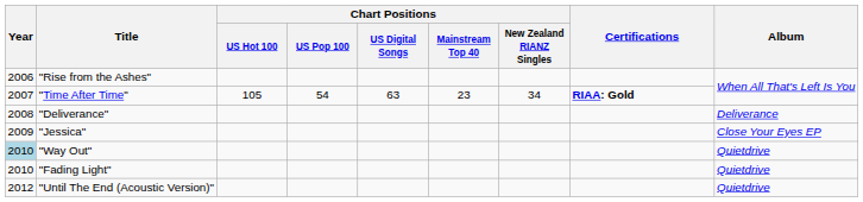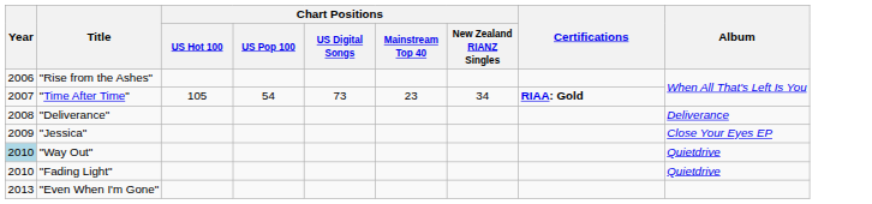 <table class="wikitable">
 <tr>
 <th rowspan="2">Year</th>
 <th rowspan="2">Title</th>
 <th colspan="5">Chart Positions</th>
 <th scope="col" rowspan="2" style="width:12em;"><a href='#'>Certifications</a></th>
 <th rowspan="2">Album</th>
 </tr>
 <tr>
 <th style="width:90px;"><small><a href='#'>US Hot 100</a></small></th>
 <th style="width:90px;"><small><a href='#'>US Pop 100</a></small></th>
 <th style="width:90px;"><small><a href='#'>US Digital Songs</a></small></th>
 <th style="width:90px;"><small><a href='#'>Mainstream Top 40</a></small></th>
 <th style="width:90px;"><small>New Zealand <a href='#'>RIANZ</a> Singles</small></th>
 </tr>
 <tr>
 <td>2006</td>
 <td>"Rise from the Ashes"</td>
 <td style="text-align:center;"></td>
 <td style="text-align:center;"></td>
 <td style="text-align:center;"></td>
 <td style="text-align:center;"></td>
 <td style="text-align:center;"></td>
 <td></td>
 <td rowspan="2"><em><a href='#'>When All That's Left Is You</a></em></td>
 </tr>
 <tr>
 <td>2007</td>
 <td>"<a href='#'>Time After Time</a>"</td>
 <td style="text-align:center;">105</td>
 <td style="text-align:center;">54</td>
-<td style="text-align:center;">63</td>
+<td style="text-align:center;">73</td>
 <td style="text-align:center;">23</td>
 <td style="text-align:center;">34</td>
 <td><strong><a href='#'>RIAA</a>: Gold</strong></td>
 </tr>
 <tr>
 <td>2008</td>
 <td>"Deliverance"</td>
 <td style="text-align:center;"></td>
 <td style="text-align:center;"></td>
 <td style="text-align:center;"></td>
 <td style="text-align:center;"></td>
 <td style="text-align:center;"></td>
 <td></td>
 <td><em><a href='#'>Deliverance</a></em></td>
 </tr>
 <tr>
 <td>2009</td>
 <td>"Jessica"</td>
 <td style="text-align:center;"></td>
 <td style="text-align:center;"></td>
 <td style="text-align:center;"></td>
 <td style="text-align:center;"></td>
 <td style="text-align:center;"></td>
 <td></td>
 <td><em><a href='#'>Close Your Eyes EP</a></em></td>
 </tr>
 <tr>
 <td style="background: lightblue;">2010</td>
 <td>"Way Out"</td>
 <td style="text-align:center;"></td>
 <td style="text-align:center;"></td>
 <td style="text-align:center;"></td>
 <td style="text-align:center;"></td>
 <td style="text-align:center;"></td>
 <td></td>
 <td><em><a href='#'>Quietdrive</a></em></td>
 </tr>
 <tr>
 <td>2010</td>
 <td>"Fading Light"</td>
 <td style="text-align:center;"></td>
 <td style="text-align:center;"></td>
 <td style="text-align:center;"></td>
 <td style="text-align:center;"></td>
 <td style="text-align:center;"></td>
 <td></td>
 <td><em><a href='#'>Quietdrive</a></em></td>
 </tr>
 <tr>
-<td>2012</td>
-<td>"Until The End (Acoustic Version)"</td>
+<td>2013</td>
+<td>"Even When I'm Gone"</td>
+<td style="text-align:center;"></td>
 <td style="text-align:center;"></td>
 <td style="text-align:center;"></td>
 <td style="text-align:center;"></td>
 <td style="text-align:center;"></td>
 <td style="text-align:center;"></td>
 <td></td>
-<td><em><a href='#'>Quietdrive</a></em></td>
 </tr>
 </table>
